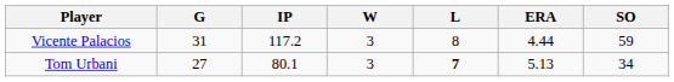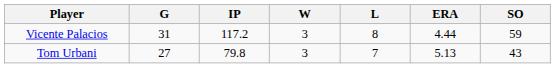 <table class="wikitable sortable">
 <tr>
 <th bgcolor="#DDDDFF" width="16%">Player</th>
 <th bgcolor="#DDDDFF" width="9%">G</th>
 <th bgcolor="#DDDDFF" width="9%">IP</th>
 <th bgcolor="#DDDDFF" width="9%">W</th>
 <th bgcolor="#DDDDFF" width="9%">L</th>
 <th bgcolor="#DDDDFF" width="9%">ERA</th>
 <th bgcolor="#DDDDFF" width="9%">SO</th>
 </tr>
 <tr align="center">
 <td><a href='#'>Vicente Palacios</a></td>
 <td>31</td>
 <td>117.2</td>
 <td>3</td>
 <td>8</td>
 <td>4.44</td>
 <td>59</td>
 </tr>
 <tr align=center>
 <td><a href='#'>Tom Urbani</a></td>
 <td>27</td>
-<td>80.1</td>
+<td>79.8</td>
 <td>3</td>
-<td><strong>7</strong></td>
+<td>7</td>
 <td>5.13</td>
-<td>34</td>
+<td>43</td>
 </tr>
 </table>
